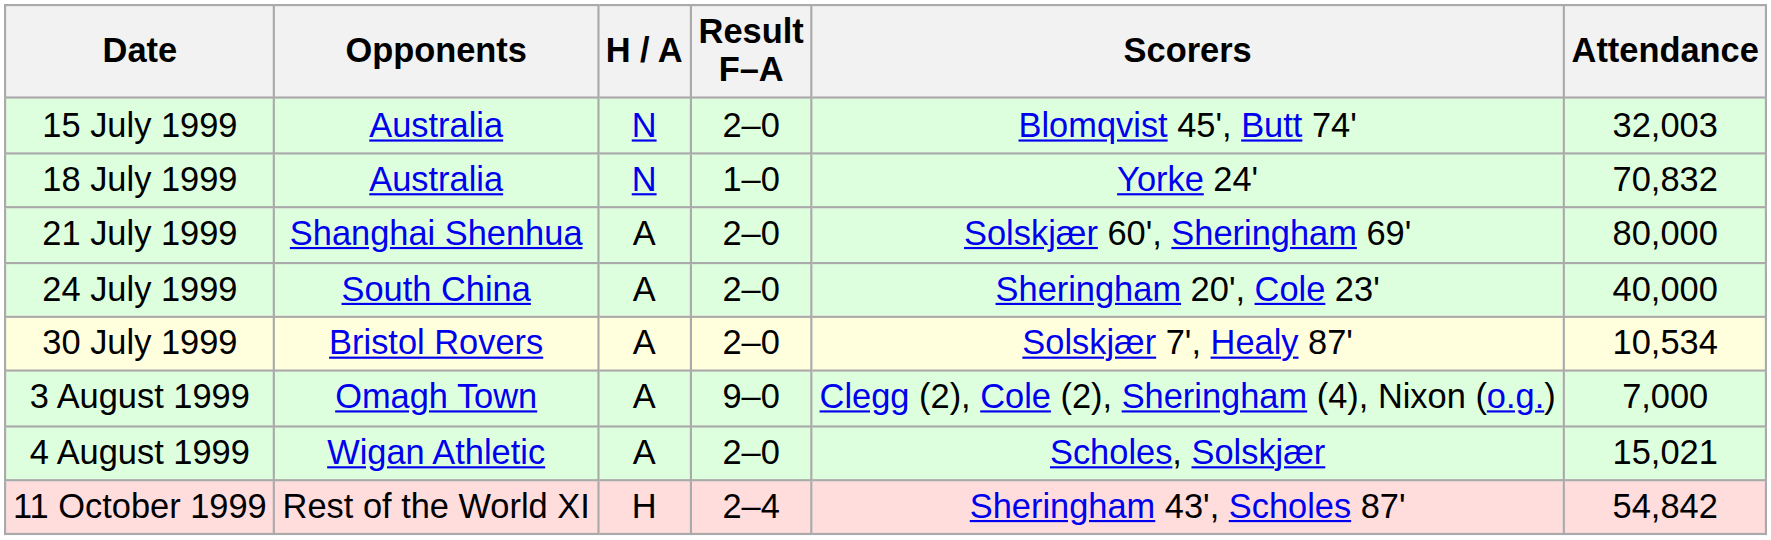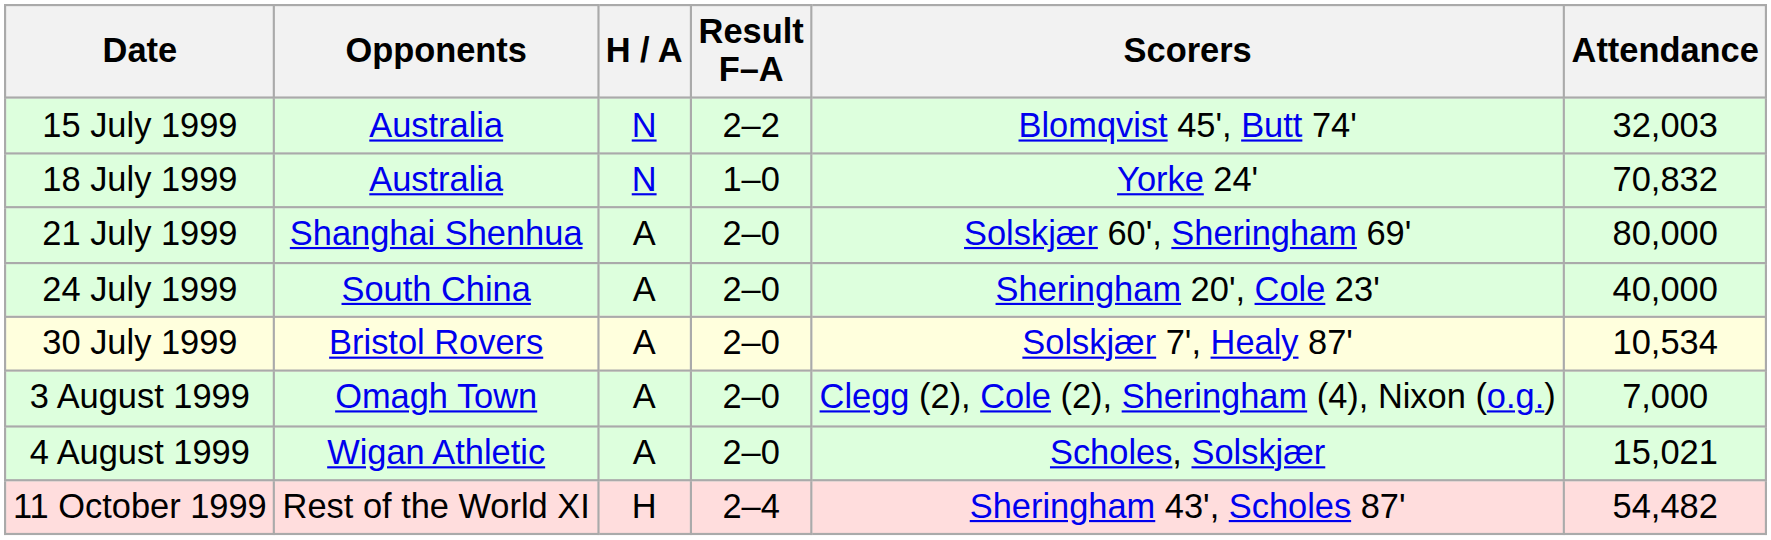 <table class="wikitable" style="text-align:center">
 <tr>
 <th>Date</th>
 <th>Opponents</th>
 <th>H / A</th>
 <th>Result<br>F–A</th>
 <th>Scorers</th>
 <th>Attendance</th>
 </tr>
 <tr bgcolor="#ddffdd">
 <td>15 July 1999</td>
 <td><a href='#'>Australia</a></td>
 <td><a href='#'>N</a></td>
-<td>2–0</td>
+<td>2–2</td>
 <td><a href='#'>Blomqvist</a> 45', <a href='#'>Butt</a> 74'</td>
 <td>32,003</td>
 </tr>
 <tr bgcolor="#ddffdd">
 <td>18 July 1999</td>
 <td><a href='#'>Australia</a></td>
 <td><a href='#'>N</a></td>
 <td>1–0</td>
 <td><a href='#'>Yorke</a> 24'</td>
 <td>70,832</td>
 </tr>
 <tr bgcolor="#ddffdd">
 <td>21 July 1999</td>
 <td><a href='#'>Shanghai Shenhua</a></td>
 <td>A</td>
 <td>2–0</td>
 <td><a href='#'>Solskjær</a> 60', <a href='#'>Sheringham</a> 69'</td>
 <td>80,000</td>
 </tr>
 <tr bgcolor="#ddffdd">
 <td>24 July 1999</td>
 <td><a href='#'>South China</a></td>
 <td>A</td>
 <td>2–0</td>
 <td><a href='#'>Sheringham</a> 20', <a href='#'>Cole</a> 23'</td>
 <td>40,000</td>
 </tr>
 <tr bgcolor="#ffffdd">
 <td>30 July 1999</td>
 <td><a href='#'>Bristol Rovers</a></td>
 <td>A</td>
 <td>2–0</td>
 <td><a href='#'>Solskjær</a> 7', <a href='#'>Healy</a> 87'</td>
 <td>10,534</td>
 </tr>
 <tr bgcolor="#ddffdd">
 <td>3 August 1999</td>
 <td><a href='#'>Omagh Town</a></td>
 <td>A</td>
-<td>9–0</td>
+<td>2–0</td>
 <td><a href='#'>Clegg</a> (2), <a href='#'>Cole</a> (2), <a href='#'>Sheringham</a> (4), Nixon (<a href='#'>o.g.</a>)</td>
 <td>7,000</td>
 </tr>
 <tr bgcolor="#ddffdd">
 <td>4 August 1999</td>
 <td><a href='#'>Wigan Athletic</a></td>
 <td>A</td>
 <td>2–0</td>
 <td><a href='#'>Scholes</a>, <a href='#'>Solskjær</a></td>
 <td>15,021</td>
 </tr>
 <tr bgcolor="#ffdddd">
 <td>11 October 1999</td>
 <td>Rest of the World XI</td>
 <td>H</td>
 <td>2–4</td>
 <td><a href='#'>Sheringham</a> 43', <a href='#'>Scholes</a> 87'</td>
-<td>54,842</td>
+<td>54,482</td>
 </tr>
 </table>
